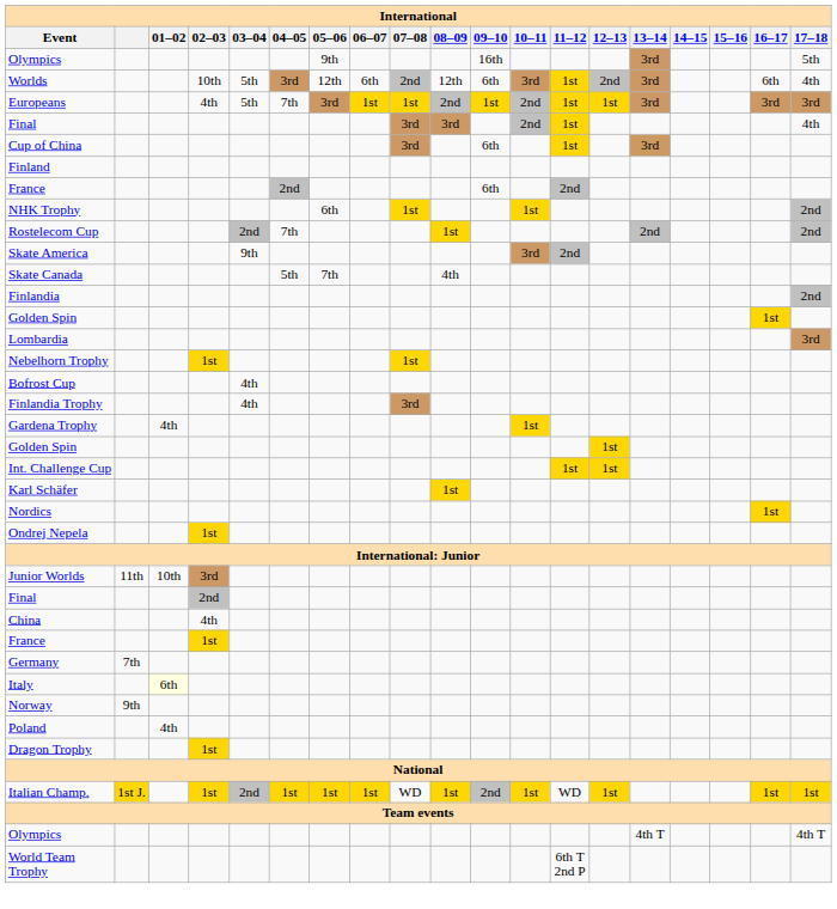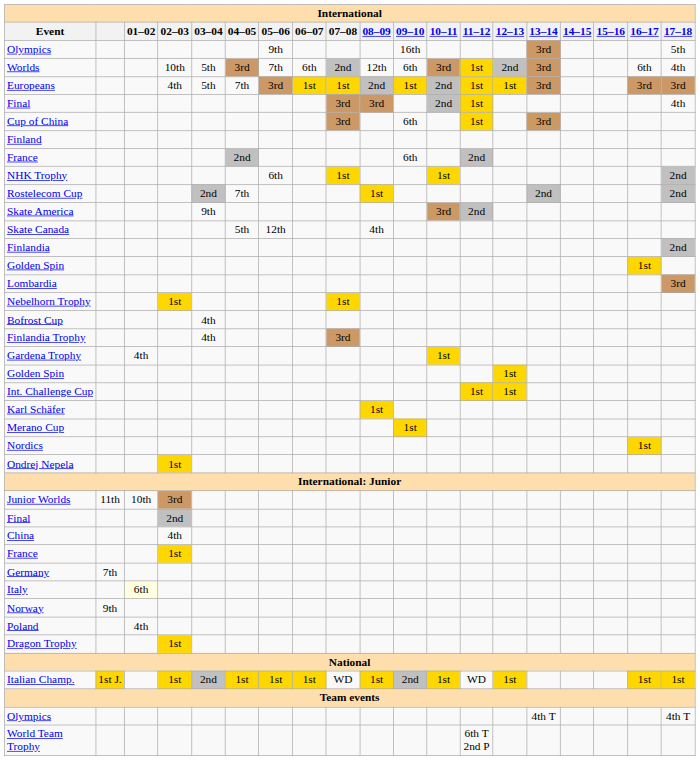 <table class="wikitable" style="text-align:center">
 <tr>
 <th colspan="19" style="background-color: #ffdead; " align="center">International</th>
 </tr>
 <tr>
 <th>Event</th>
 <th></th>
 <th>01–02</th>
 <th>02–03</th>
 <th>03–04</th>
 <th>04–05</th>
 <th>05–06</th>
 <th>06–07</th>
 <th>07–08</th>
 <th><a href='#'>08–09</a></th>
 <th><a href='#'>09–10</a></th>
 <th><a href='#'>10–11</a></th>
 <th><a href='#'>11–12</a></th>
 <th><a href='#'>12–13</a></th>
 <th><a href='#'>13–14</a></th>
 <th><a href='#'>14–15</a></th>
 <th><a href='#'>15–16</a></th>
 <th><a href='#'>16–17</a></th>
 <th><a href='#'>17–18</a></th>
 </tr>
 <tr>
 <td align=left><a href='#'>Olympics</a></td>
 <td></td>
 <td></td>
 <td></td>
 <td></td>
 <td></td>
 <td>9th</td>
 <td></td>
 <td></td>
 <td></td>
 <td>16th</td>
 <td></td>
 <td></td>
 <td></td>
 <td bgcolor="#cc9966">3rd</td>
 <td></td>
 <td></td>
 <td></td>
 <td>5th</td>
 </tr>
 <tr>
 <td align=left><a href='#'>Worlds</a></td>
 <td></td>
 <td></td>
 <td>10th</td>
 <td>5th</td>
 <td bgcolor="#cc9966">3rd</td>
-<td>12th</td>
+<td>7th</td>
 <td>6th</td>
 <td bgcolor=silver>2nd</td>
 <td>12th</td>
 <td>6th</td>
 <td bgcolor="#cc9966">3rd</td>
 <td bgcolor=gold>1st</td>
 <td bgcolor=silver>2nd</td>
 <td bgcolor="#cc9966">3rd</td>
 <td></td>
 <td></td>
 <td>6th</td>
 <td>4th</td>
 </tr>
 <tr>
 <td align=left><a href='#'>Europeans</a></td>
 <td></td>
 <td></td>
 <td>4th</td>
 <td>5th</td>
 <td>7th</td>
 <td bgcolor="#cc9966">3rd</td>
 <td bgcolor=gold>1st</td>
 <td bgcolor=gold>1st</td>
 <td bgcolor=silver>2nd</td>
 <td bgcolor=gold>1st</td>
 <td bgcolor=silver>2nd</td>
 <td bgcolor=gold>1st</td>
 <td bgcolor=gold>1st</td>
 <td bgcolor="#cc9966">3rd</td>
 <td></td>
 <td></td>
 <td bgcolor="#cc9966">3rd</td>
 <td bgcolor="#cc9966">3rd</td>
 </tr>
 <tr>
 <td align=left> <a href='#'>Final</a></td>
 <td></td>
 <td></td>
 <td></td>
 <td></td>
 <td></td>
 <td></td>
 <td></td>
 <td bgcolor="#cc9966">3rd</td>
 <td bgcolor="#cc9966">3rd</td>
 <td></td>
 <td bgcolor=silver>2nd</td>
 <td bgcolor=gold>1st</td>
 <td></td>
 <td></td>
 <td></td>
 <td></td>
 <td></td>
 <td>4th</td>
 </tr>
 <tr>
 <td align=left> <a href='#'>Cup of China</a></td>
 <td></td>
 <td></td>
 <td></td>
 <td></td>
 <td></td>
 <td></td>
 <td></td>
 <td bgcolor="#cc9966">3rd</td>
 <td></td>
 <td>6th</td>
 <td></td>
 <td bgcolor=gold>1st</td>
 <td></td>
 <td bgcolor="#cc996">3rd</td>
 <td></td>
 <td></td>
 <td></td>
 <td></td>
 </tr>
 <tr>
 <td align=left> <a href='#'>Finland</a></td>
 <td></td>
 <td></td>
 <td></td>
 <td></td>
 <td></td>
 <td></td>
 <td></td>
 <td></td>
 <td></td>
 <td></td>
 <td></td>
 <td></td>
 <td></td>
 <td></td>
 <td></td>
 <td></td>
 <td></td>
 <td></td>
 </tr>
 <tr>
 <td align=left> <a href='#'>France</a></td>
 <td></td>
 <td></td>
 <td></td>
 <td></td>
 <td bgcolor=silver>2nd</td>
 <td></td>
 <td></td>
 <td></td>
 <td></td>
 <td>6th</td>
 <td></td>
 <td bgcolor=silver>2nd</td>
 <td></td>
 <td></td>
 <td></td>
 <td></td>
 <td></td>
 <td></td>
 </tr>
 <tr>
 <td align=left> <a href='#'>NHK Trophy</a></td>
 <td></td>
 <td></td>
 <td></td>
 <td></td>
 <td></td>
 <td>6th</td>
 <td></td>
 <td bgcolor=gold>1st</td>
 <td></td>
 <td></td>
 <td bgcolor=gold>1st</td>
 <td></td>
 <td></td>
 <td></td>
 <td></td>
 <td></td>
 <td></td>
 <td bgcolor=silver>2nd</td>
 </tr>
 <tr>
 <td align=left> <a href='#'>Rostelecom Cup</a></td>
 <td></td>
 <td></td>
 <td></td>
 <td bgcolor=silver>2nd</td>
 <td>7th</td>
 <td></td>
 <td></td>
 <td></td>
 <td bgcolor=gold>1st</td>
 <td></td>
 <td></td>
 <td></td>
 <td></td>
 <td bgcolor=silver>2nd</td>
 <td></td>
 <td></td>
 <td></td>
 <td bgcolor=silver>2nd</td>
 </tr>
 <tr>
 <td align=left> <a href='#'>Skate America</a></td>
 <td></td>
 <td></td>
 <td></td>
 <td>9th</td>
 <td></td>
 <td></td>
 <td></td>
 <td></td>
 <td></td>
 <td></td>
 <td bgcolor="#cc9966">3rd</td>
 <td bgcolor=silver>2nd</td>
 <td></td>
 <td></td>
 <td></td>
 <td></td>
 <td></td>
 <td></td>
 </tr>
 <tr>
 <td align=left> <a href='#'>Skate Canada</a></td>
 <td></td>
 <td></td>
 <td></td>
 <td></td>
 <td>5th</td>
-<td>7th</td>
+<td>12th</td>
 <td></td>
 <td></td>
 <td>4th</td>
 <td></td>
 <td></td>
 <td></td>
 <td></td>
 <td></td>
 <td></td>
 <td></td>
 <td></td>
 <td></td>
 </tr>
 <tr>
 <td align=left> <a href='#'>Finlandia</a></td>
 <td></td>
 <td></td>
 <td></td>
 <td></td>
 <td></td>
 <td></td>
 <td></td>
 <td></td>
 <td></td>
 <td></td>
 <td></td>
 <td></td>
 <td></td>
 <td></td>
 <td></td>
 <td></td>
 <td></td>
 <td bgcolor=silver>2nd</td>
 </tr>
 <tr>
 <td align=left> <a href='#'>Golden Spin</a></td>
 <td></td>
 <td></td>
 <td></td>
 <td></td>
 <td></td>
 <td></td>
 <td></td>
 <td></td>
 <td></td>
 <td></td>
 <td></td>
 <td></td>
 <td></td>
 <td></td>
 <td></td>
 <td></td>
 <td bgcolor="gold">1st</td>
 <td></td>
 </tr>
 <tr>
 <td align=left> <a href='#'>Lombardia</a></td>
 <td></td>
 <td></td>
 <td></td>
 <td></td>
 <td></td>
 <td></td>
 <td></td>
 <td></td>
 <td></td>
 <td></td>
 <td></td>
 <td></td>
 <td></td>
 <td></td>
 <td></td>
 <td></td>
 <td></td>
 <td bgcolor="#cc9966">3rd</td>
 </tr>
 <tr>
 <td align=left><a href='#'>Nebelhorn Trophy</a></td>
 <td></td>
 <td></td>
 <td bgcolor=gold>1st</td>
 <td></td>
 <td></td>
 <td></td>
 <td></td>
 <td bgcolor=gold>1st</td>
 <td></td>
 <td></td>
 <td></td>
 <td></td>
 <td></td>
 <td></td>
 <td></td>
 <td></td>
 <td></td>
 <td></td>
 </tr>
 <tr>
 <td align=left><a href='#'>Bofrost Cup</a></td>
 <td></td>
 <td></td>
 <td></td>
 <td>4th</td>
 <td></td>
 <td></td>
 <td></td>
 <td></td>
 <td></td>
 <td></td>
 <td></td>
 <td></td>
 <td></td>
 <td></td>
 <td></td>
 <td></td>
 <td></td>
 <td></td>
 </tr>
 <tr>
 <td align=left><a href='#'>Finlandia Trophy</a></td>
 <td></td>
 <td></td>
 <td></td>
 <td>4th</td>
 <td></td>
 <td></td>
 <td></td>
 <td bgcolor="#cc9966">3rd</td>
 <td></td>
 <td></td>
 <td></td>
 <td></td>
 <td></td>
 <td></td>
 <td></td>
 <td></td>
 <td></td>
 <td></td>
 </tr>
 <tr>
 <td align=left><a href='#'>Gardena Trophy</a></td>
 <td></td>
 <td>4th</td>
 <td></td>
 <td></td>
 <td></td>
 <td></td>
 <td></td>
 <td></td>
 <td></td>
 <td></td>
 <td bgcolor=gold>1st</td>
 <td></td>
 <td></td>
 <td></td>
 <td></td>
 <td></td>
 <td></td>
 <td></td>
 </tr>
 <tr>
 <td align=left><a href='#'>Golden Spin</a></td>
 <td></td>
 <td></td>
 <td></td>
 <td></td>
 <td></td>
 <td></td>
 <td></td>
 <td></td>
 <td></td>
 <td></td>
 <td></td>
 <td></td>
 <td bgcolor=gold>1st</td>
 <td></td>
 <td></td>
 <td></td>
 <td></td>
 <td></td>
 </tr>
 <tr>
 <td align=left><a href='#'>Int. Challenge Cup</a></td>
 <td></td>
 <td></td>
 <td></td>
 <td></td>
 <td></td>
 <td></td>
 <td></td>
 <td></td>
 <td></td>
 <td></td>
 <td></td>
 <td bgcolor=gold>1st</td>
 <td bgcolor=gold>1st</td>
 <td></td>
 <td></td>
 <td></td>
 <td></td>
 <td></td>
 </tr>
 <tr>
 <td align=left><a href='#'>Karl Schäfer</a></td>
 <td></td>
 <td></td>
 <td></td>
 <td></td>
 <td></td>
 <td></td>
 <td></td>
 <td></td>
 <td bgcolor=gold>1st</td>
 <td></td>
+<td></td>
+<td></td>
+<td></td>
+<td></td>
+<td></td>
+<td></td>
+<td></td>
+<td></td>
+</tr>
+<tr>
+<td align=left><a href='#'>Merano Cup</a></td>
+<td></td>
+<td></td>
+<td></td>
+<td></td>
+<td></td>
+<td></td>
+<td></td>
+<td></td>
+<td></td>
+<td bgcolor=gold>1st</td>
 <td></td>
 <td></td>
 <td></td>
 <td></td>
 <td></td>
 <td></td>
 <td></td>
 <td></td>
 </tr>
 <tr>
 <td align=left><a href='#'>Nordics</a></td>
 <td></td>
 <td></td>
 <td></td>
 <td></td>
 <td></td>
 <td></td>
 <td></td>
 <td></td>
 <td></td>
 <td></td>
 <td></td>
 <td></td>
 <td></td>
 <td></td>
 <td></td>
 <td></td>
 <td bgcolor="gold">1st</td>
 <td></td>
 </tr>
 <tr>
 <td align=left><a href='#'>Ondrej Nepela</a></td>
 <td></td>
 <td></td>
 <td bgcolor=gold>1st</td>
 <td></td>
 <td></td>
 <td></td>
 <td></td>
 <td></td>
 <td></td>
 <td></td>
 <td></td>
 <td></td>
 <td></td>
 <td></td>
 <td></td>
 <td></td>
 <td></td>
 <td></td>
 </tr>
 <tr>
 <th colspan="19" style="background-color: #ffdead; " align="center">International: Junior</th>
 </tr>
 <tr>
 <td align=left><a href='#'>Junior Worlds</a></td>
 <td>11th</td>
 <td>10th</td>
 <td bgcolor="#cc9966">3rd</td>
 <td></td>
 <td></td>
 <td></td>
 <td></td>
 <td></td>
 <td></td>
 <td></td>
 <td></td>
 <td></td>
 <td></td>
 <td></td>
 <td></td>
 <td></td>
 <td></td>
 <td></td>
 </tr>
 <tr>
 <td align=left> <a href='#'>Final</a></td>
 <td></td>
 <td></td>
 <td bgcolor="silver">2nd</td>
 <td></td>
 <td></td>
 <td></td>
 <td></td>
 <td></td>
 <td></td>
 <td></td>
 <td></td>
 <td></td>
 <td></td>
 <td></td>
 <td></td>
 <td></td>
 <td></td>
 <td></td>
 </tr>
 <tr>
 <td align=left> <a href='#'>China</a></td>
 <td></td>
 <td></td>
 <td>4th</td>
 <td></td>
 <td></td>
 <td></td>
 <td></td>
 <td></td>
 <td></td>
 <td></td>
 <td></td>
 <td></td>
 <td></td>
 <td></td>
 <td></td>
 <td></td>
 <td></td>
 <td></td>
 </tr>
 <tr>
 <td align=left> <a href='#'>France</a></td>
 <td></td>
 <td></td>
 <td bgcolor="gold">1st</td>
 <td></td>
 <td></td>
 <td></td>
 <td></td>
 <td></td>
 <td></td>
 <td></td>
 <td></td>
 <td></td>
 <td></td>
 <td></td>
 <td></td>
 <td></td>
 <td></td>
 <td></td>
 </tr>
 <tr>
 <td align=left> <a href='#'>Germany</a></td>
 <td>7th</td>
 <td></td>
 <td></td>
 <td></td>
 <td></td>
 <td></td>
 <td></td>
 <td></td>
 <td></td>
 <td></td>
 <td></td>
 <td></td>
 <td></td>
 <td></td>
 <td></td>
 <td></td>
 <td></td>
 <td></td>
 </tr>
 <tr>
 <td align=left> <a href='#'>Italy</a></td>
 <td></td>
 <td style="background: lightyellow;">6th</td>
 <td></td>
 <td></td>
 <td></td>
 <td></td>
 <td></td>
 <td></td>
 <td></td>
 <td></td>
 <td></td>
 <td></td>
 <td></td>
 <td></td>
 <td></td>
 <td></td>
 <td></td>
 <td></td>
 </tr>
 <tr>
 <td align=left> <a href='#'>Norway</a></td>
 <td>9th</td>
 <td></td>
 <td></td>
 <td></td>
 <td></td>
 <td></td>
 <td></td>
 <td></td>
 <td></td>
 <td></td>
 <td></td>
 <td></td>
 <td></td>
 <td></td>
 <td></td>
 <td></td>
 <td></td>
 <td></td>
 </tr>
 <tr>
 <td align=left> <a href='#'>Poland</a></td>
 <td></td>
 <td>4th</td>
 <td></td>
 <td></td>
 <td></td>
 <td></td>
 <td></td>
 <td></td>
 <td></td>
 <td></td>
 <td></td>
 <td></td>
 <td></td>
 <td></td>
 <td></td>
 <td></td>
 <td></td>
 <td></td>
 </tr>
 <tr>
 <td align=left><a href='#'>Dragon Trophy</a></td>
 <td></td>
 <td></td>
 <td bgcolor=gold>1st</td>
 <td></td>
 <td></td>
 <td></td>
 <td></td>
 <td></td>
 <td></td>
 <td></td>
 <td></td>
 <td></td>
 <td></td>
 <td></td>
 <td></td>
 <td></td>
 <td></td>
 <td></td>
 </tr>
 <tr>
 <th colspan="19" style="background-color: #ffdead; " align="center">National</th>
 </tr>
 <tr>
 <td align=left><a href='#'>Italian Champ.</a></td>
 <td bgcolor="gold">1st J.</td>
 <td></td>
 <td bgcolor="gold">1st</td>
 <td bgcolor="silver">2nd</td>
 <td bgcolor="gold">1st</td>
 <td bgcolor="gold">1st</td>
 <td bgcolor="gold">1st</td>
 <td>WD</td>
 <td bgcolor="gold">1st</td>
 <td bgcolor="silver">2nd</td>
 <td bgcolor="gold">1st</td>
 <td>WD</td>
 <td bgcolor="gold">1st</td>
 <td></td>
 <td></td>
 <td></td>
 <td bgcolor="gold">1st</td>
 <td bgcolor=gold>1st</td>
 </tr>
 <tr>
 <th colspan="19" style="background-color: #ffdead; " align="center">Team events</th>
 </tr>
 <tr>
 <td align=left><a href='#'>Olympics</a></td>
 <td></td>
 <td></td>
 <td></td>
 <td></td>
 <td></td>
 <td></td>
 <td></td>
 <td></td>
 <td></td>
 <td></td>
 <td></td>
 <td></td>
 <td></td>
 <td>4th T</td>
 <td></td>
 <td></td>
 <td></td>
 <td>4th T</td>
 </tr>
 <tr>
 <td align=left><a href='#'>World Team<br>Trophy</a></td>
 <td></td>
 <td></td>
 <td></td>
 <td></td>
 <td></td>
 <td></td>
 <td></td>
 <td></td>
 <td></td>
 <td></td>
 <td></td>
 <td>6th T <br>2nd P</td>
 <td></td>
 <td></td>
 <td></td>
 <td></td>
 <td></td>
 <td></td>
 </tr>
 </table>
